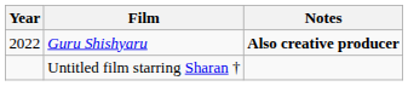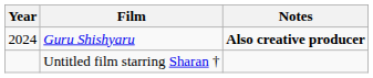 <table class="wikitable sortable ">
 <tr>
 <th scope="col">Year</th>
 <th scope="col">Film</th>
 <th scope="col">Notes</th>
 </tr>
 <tr>
-<td>2022</td>
+<td>2024</td>
 <td><em><a href='#'>Guru Shishyaru</a></em></td>
 <td><strong>Also creative producer</strong></td>
 </tr>
 <tr>
 <td></td>
 <td>Untitled film starring <a href='#'>Sharan</a> †</td>
 <td></td>
 </tr>
 </table>
